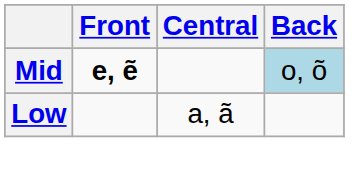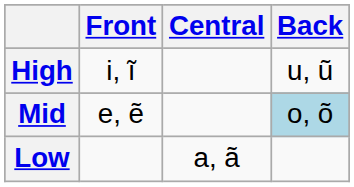 <table class="wikitable" style="text-align:center">
 <tr>
 <th></th>
 <th><a href='#'>Front</a></th>
 <th><a href='#'>Central</a></th>
 <th><a href='#'>Back</a></th>
 </tr>
 <tr>
+<th><a href='#'>High</a></th>
+<td>i, ĩ</td>
+<td></td>
+<td>u, ũ</td>
+</tr>
+<tr>
 <th><a href='#'>Mid</a></th>
-<td><strong>e, ẽ</strong></td>
+<td>e, ẽ</td>
 <td></td>
 <td style="background: lightblue;">o, õ</td>
 </tr>
 <tr>
 <th><a href='#'>Low</a></th>
 <td></td>
 <td>a, ã</td>
 <td></td>
 </tr>
 </table>
